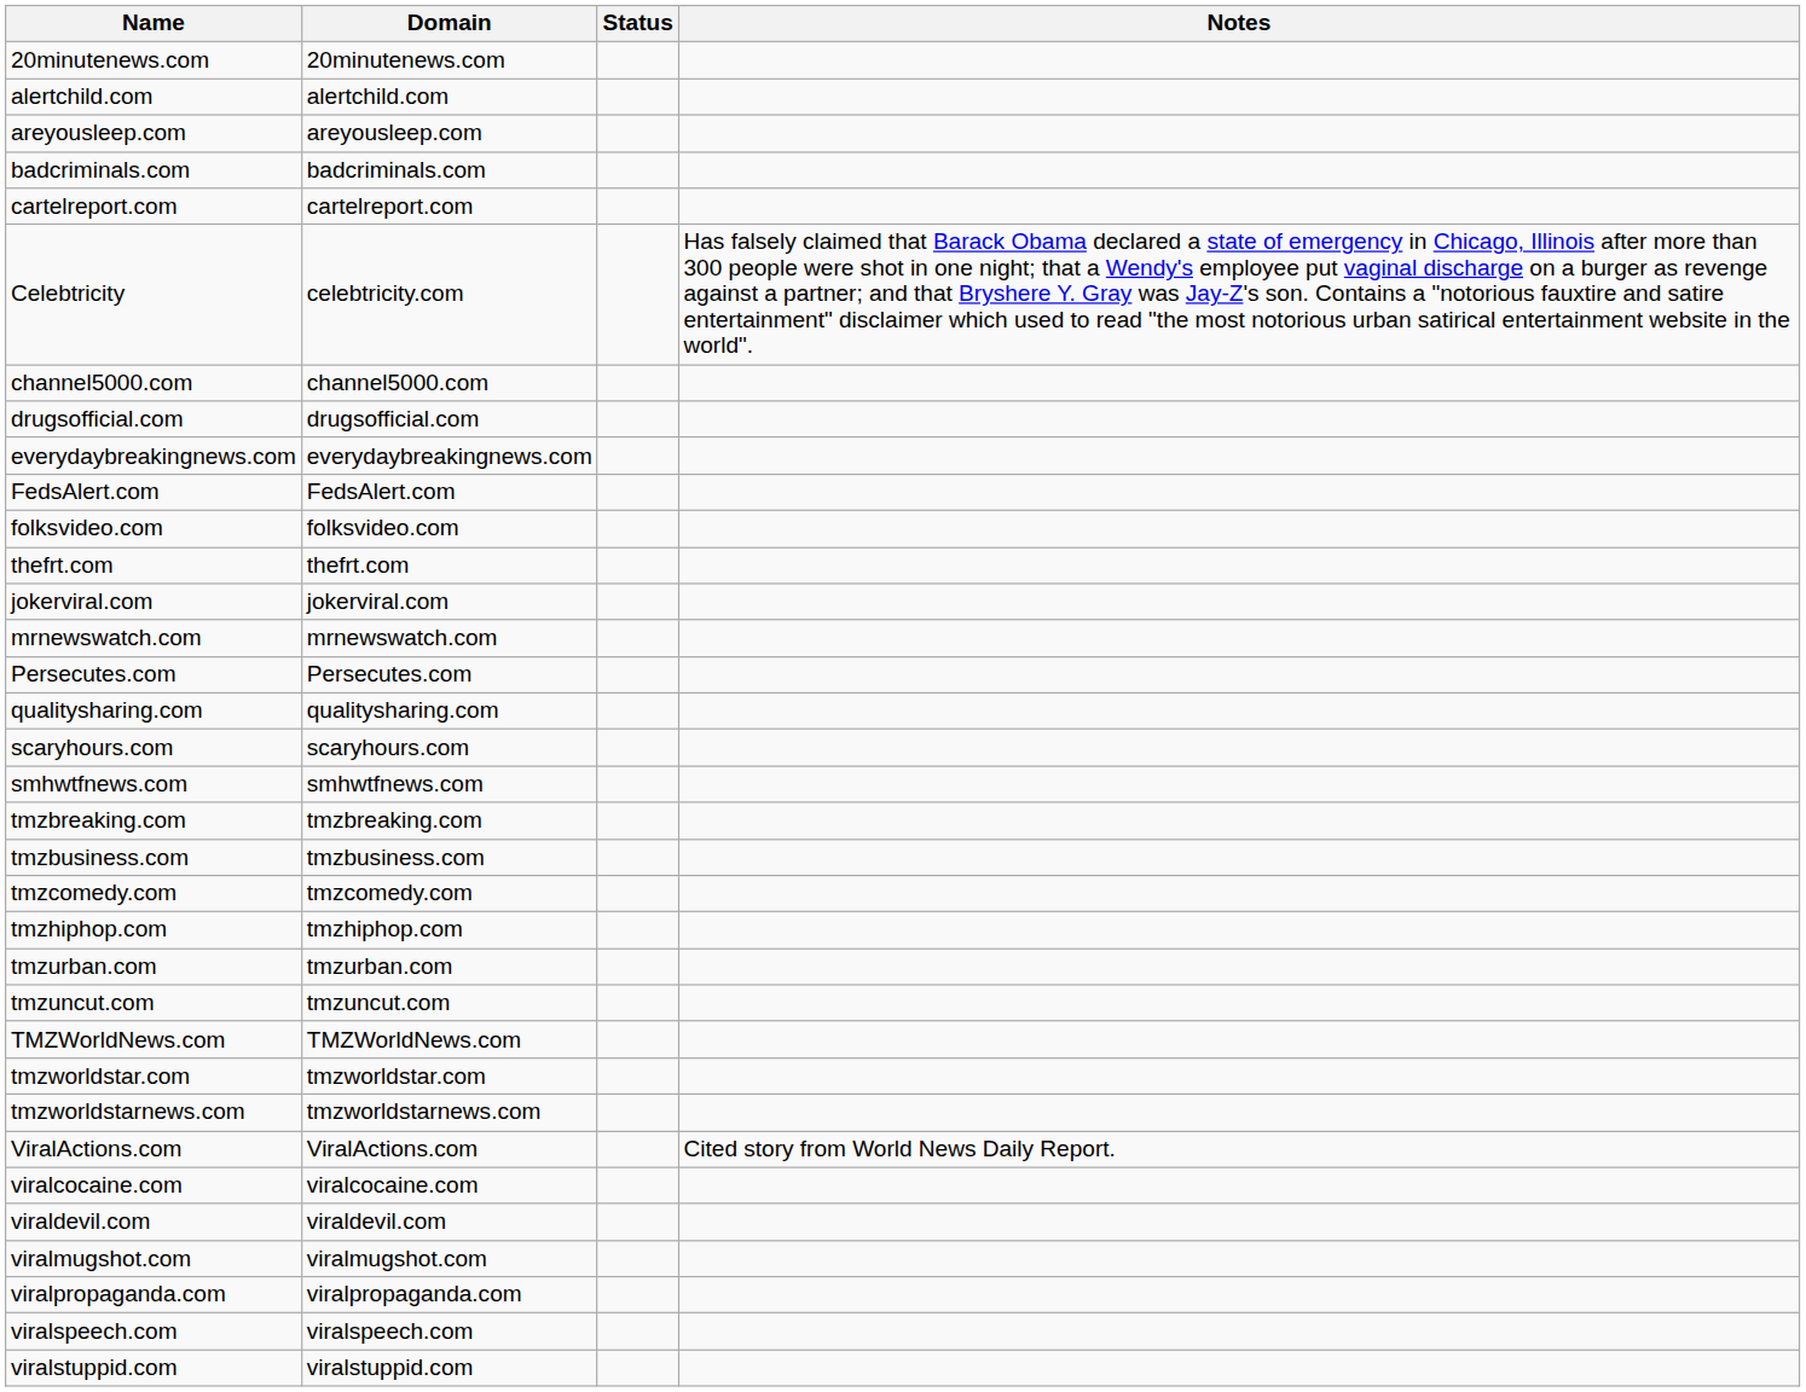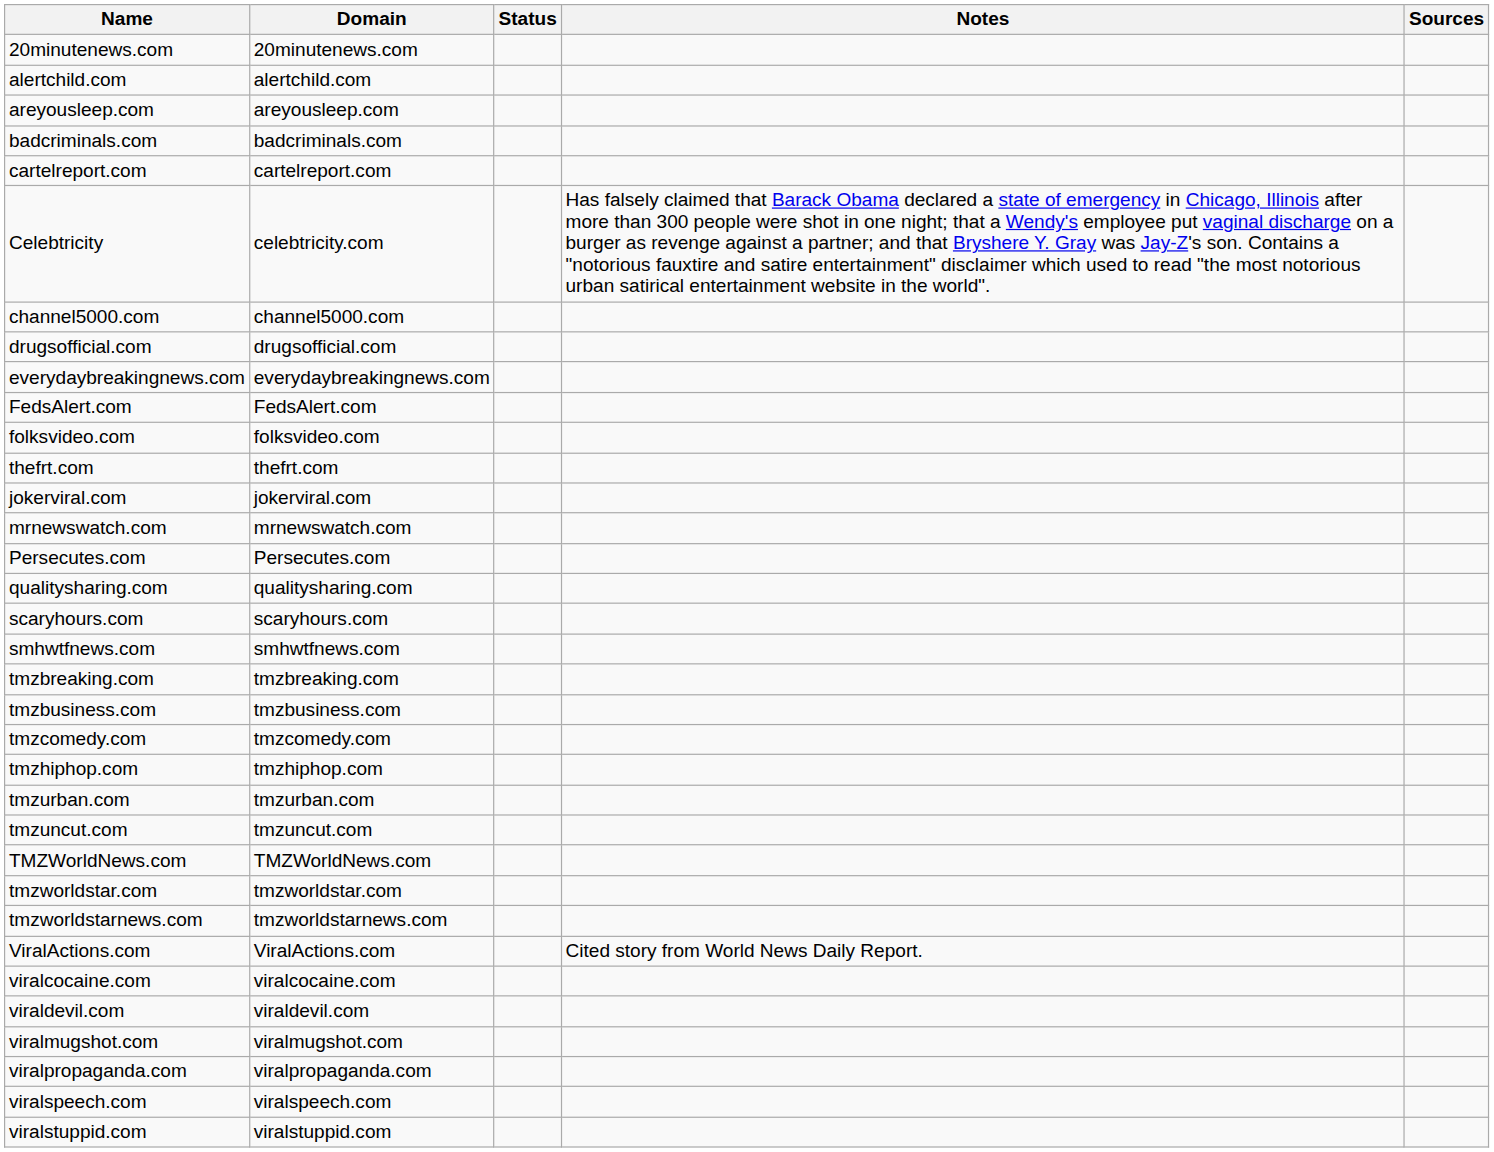 <table class="wikitable sortable mw-collapsible">
 <tr>
 <th>Name</th>
 <th>Domain</th>
 <th>Status</th>
 <th class="sortable">Notes</th>
+<th class="unsortable">Sources</th>
 </tr>
 <tr>
 <td>20minutenews.com</td>
 <td>20minutenews.com</td>
+<td></td>
 <td></td>
 <td></td>
 </tr>
 <tr>
 <td>alertchild.com</td>
 <td>alertchild.com</td>
 <td></td>
 <td></td>
+<td></td>
 </tr>
 <tr>
 <td>areyousleep.com</td>
 <td>areyousleep.com</td>
+<td></td>
 <td></td>
 <td></td>
 </tr>
 <tr>
 <td>badcriminals.com</td>
 <td>badcriminals.com</td>
 <td></td>
 <td></td>
+<td></td>
 </tr>
 <tr>
 <td>cartelreport.com</td>
 <td>cartelreport.com</td>
+<td></td>
 <td></td>
 <td></td>
 </tr>
 <tr>
 <td>Celebtricity</td>
 <td>celebtricity.com</td>
 <td></td>
 <td>Has falsely claimed that <a href='#'>Barack Obama</a> declared a <a href='#'>state of emergency</a> in <a href='#'>Chicago, Illinois</a> after more than 300 people were shot in one night; that a <a href='#'>Wendy's</a> employee put <a href='#'>vaginal discharge</a> on a burger as revenge against a partner; and that <a href='#'>Bryshere Y. Gray</a> was <a href='#'>Jay-Z</a>'s son. Contains a "notorious fauxtire and satire entertainment" disclaimer which used to read "the most notorious urban satirical entertainment website in the world".</td>
+<td></td>
 </tr>
 <tr>
 <td>channel5000.com</td>
 <td>channel5000.com</td>
+<td></td>
 <td></td>
 <td></td>
 </tr>
 <tr>
 <td>drugsofficial.com</td>
 <td>drugsofficial.com</td>
 <td></td>
 <td></td>
+<td></td>
 </tr>
 <tr>
 <td>everydaybreakingnews.com</td>
 <td>everydaybreakingnews.com</td>
+<td></td>
 <td></td>
 <td></td>
 </tr>
 <tr>
 <td>FedsAlert.com</td>
 <td>FedsAlert.com</td>
 <td></td>
 <td></td>
+<td></td>
 </tr>
 <tr>
 <td>folksvideo.com</td>
 <td>folksvideo.com</td>
+<td></td>
 <td></td>
 <td></td>
 </tr>
 <tr>
 <td>thefrt.com</td>
 <td>thefrt.com</td>
 <td></td>
 <td></td>
+<td></td>
 </tr>
 <tr>
 <td>jokerviral.com</td>
 <td>jokerviral.com</td>
+<td></td>
 <td></td>
 <td></td>
 </tr>
 <tr>
 <td>mrnewswatch.com</td>
 <td>mrnewswatch.com</td>
 <td></td>
 <td></td>
+<td></td>
 </tr>
 <tr>
 <td>Persecutes.com</td>
 <td>Persecutes.com</td>
+<td></td>
 <td></td>
 <td></td>
 </tr>
 <tr>
 <td>qualitysharing.com</td>
 <td>qualitysharing.com</td>
 <td></td>
 <td></td>
+<td></td>
 </tr>
 <tr>
 <td>scaryhours.com</td>
 <td>scaryhours.com</td>
+<td></td>
 <td></td>
 <td></td>
 </tr>
 <tr>
 <td>smhwtfnews.com</td>
 <td>smhwtfnews.com</td>
 <td></td>
 <td></td>
+<td></td>
 </tr>
 <tr>
 <td>tmzbreaking.com</td>
 <td>tmzbreaking.com</td>
+<td></td>
 <td></td>
 <td></td>
 </tr>
 <tr>
 <td>tmzbusiness.com</td>
 <td>tmzbusiness.com</td>
 <td></td>
 <td></td>
+<td></td>
 </tr>
 <tr>
 <td>tmzcomedy.com</td>
 <td>tmzcomedy.com</td>
+<td></td>
 <td></td>
 <td></td>
 </tr>
 <tr>
 <td>tmzhiphop.com</td>
 <td>tmzhiphop.com</td>
 <td></td>
 <td></td>
+<td></td>
 </tr>
 <tr>
 <td>tmzurban.com</td>
 <td>tmzurban.com</td>
+<td></td>
 <td></td>
 <td></td>
 </tr>
 <tr>
 <td>tmzuncut.com</td>
 <td>tmzuncut.com</td>
 <td></td>
 <td></td>
+<td></td>
 </tr>
 <tr>
 <td>TMZWorldNews.com</td>
 <td>TMZWorldNews.com</td>
+<td></td>
 <td></td>
 <td></td>
 </tr>
 <tr>
 <td>tmzworldstar.com</td>
 <td>tmzworldstar.com</td>
 <td></td>
 <td></td>
+<td></td>
 </tr>
 <tr>
 <td>tmzworldstarnews.com</td>
 <td>tmzworldstarnews.com</td>
+<td></td>
 <td></td>
 <td></td>
 </tr>
 <tr>
 <td>ViralActions.com</td>
 <td>ViralActions.com</td>
 <td></td>
 <td>Cited story from World News Daily Report.</td>
+<td></td>
 </tr>
 <tr>
 <td>viralcocaine.com</td>
 <td>viralcocaine.com</td>
+<td></td>
 <td></td>
 <td></td>
 </tr>
 <tr>
 <td>viraldevil.com</td>
 <td>viraldevil.com</td>
 <td></td>
 <td></td>
+<td></td>
 </tr>
 <tr>
 <td>viralmugshot.com</td>
 <td>viralmugshot.com</td>
+<td></td>
 <td></td>
 <td></td>
 </tr>
 <tr>
 <td>viralpropaganda.com</td>
 <td>viralpropaganda.com</td>
 <td></td>
 <td></td>
+<td></td>
 </tr>
 <tr>
 <td>viralspeech.com</td>
 <td>viralspeech.com</td>
+<td></td>
 <td></td>
 <td></td>
 </tr>
 <tr>
 <td>viralstuppid.com</td>
 <td>viralstuppid.com</td>
 <td></td>
 <td></td>
+<td></td>
 </tr>
 </table>
